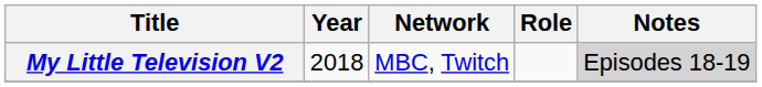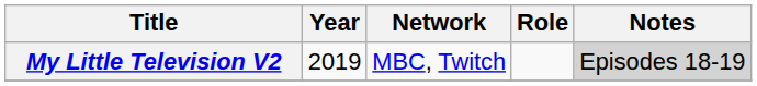 <table class="wikitable plainrowheaders">
 <tr>
 <th style="width:12em;">Title</th>
 <th>Year</th>
 <th>Network</th>
 <th>Role</th>
 <th>Notes</th>
 </tr>
 <tr>
 <th scope=row><em><a href='#'>My Little Television V2</a></em></th>
-<td>2018</td>
+<td>2019</td>
 <td><a href='#'>MBC</a>, <a href='#'>Twitch</a></td>
 <td></td>
 <td style="background: lightgrey;">Episodes 18-19</td>
 </tr>
 <tr>
 </tr>
 </table>
